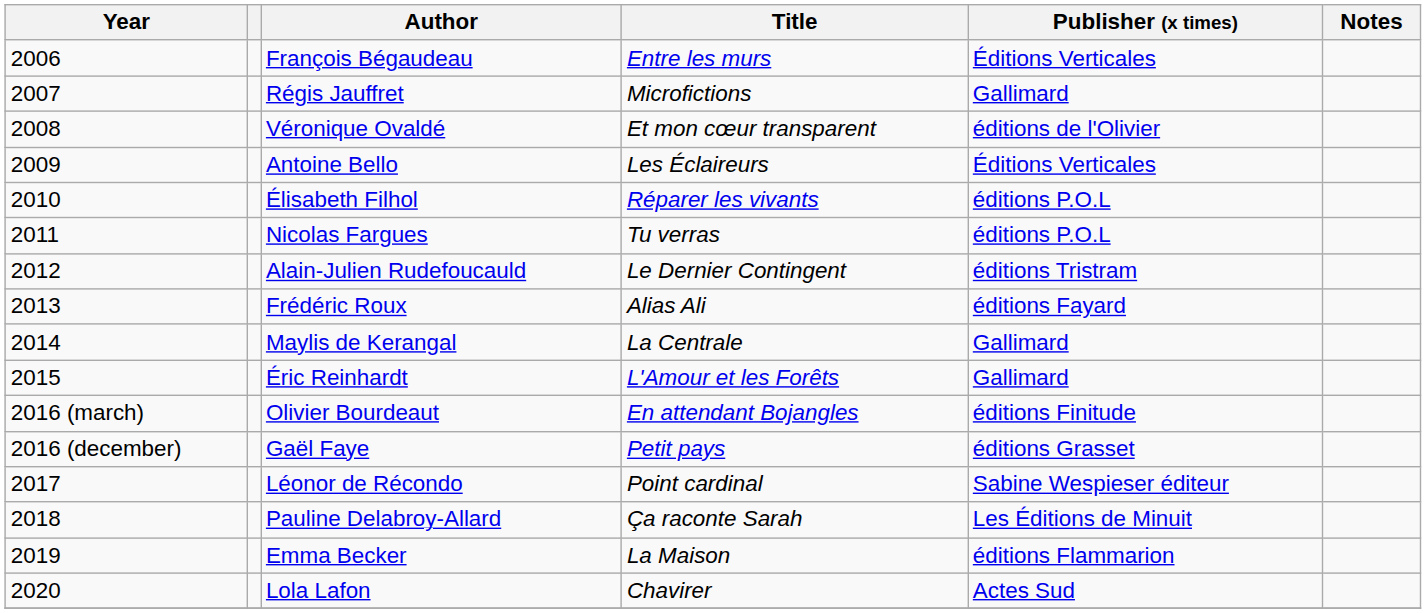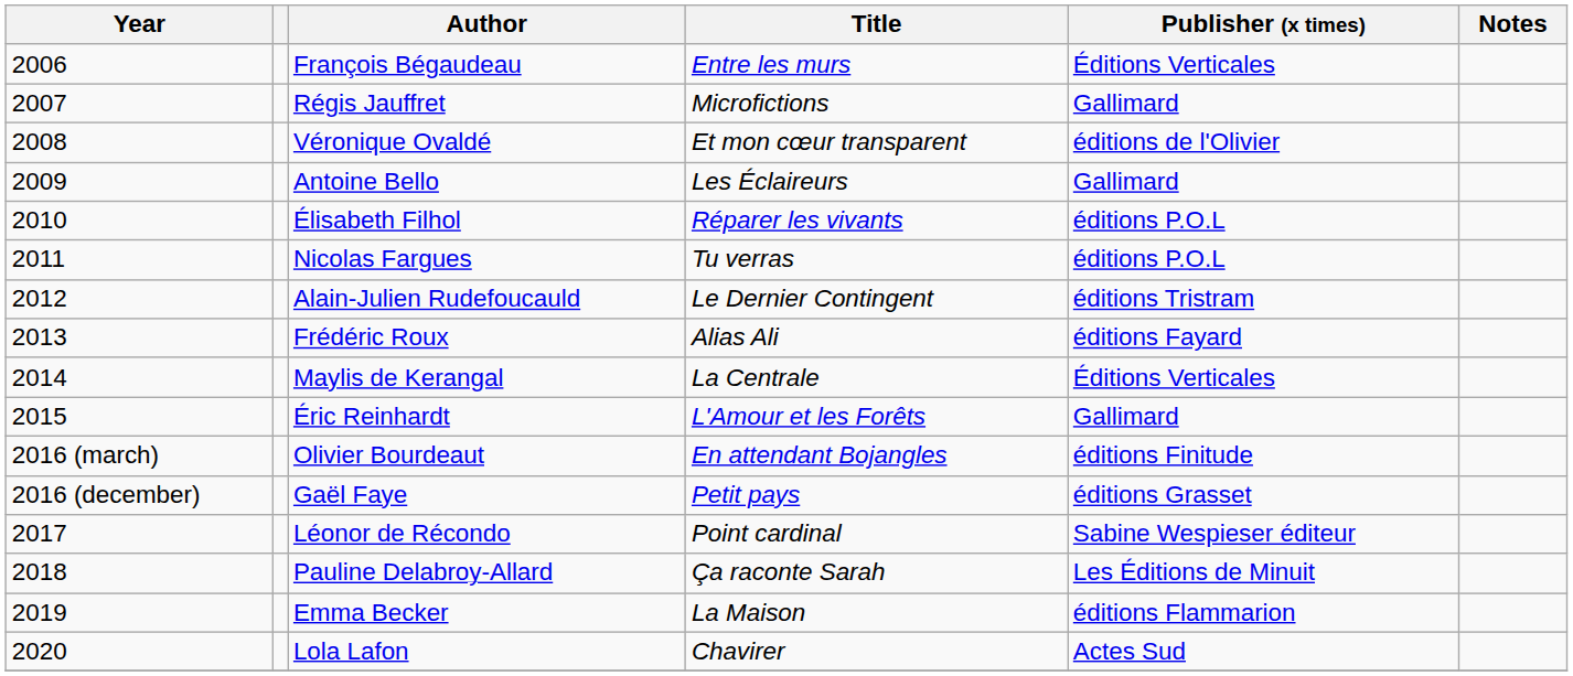 <table class="wikitable sortable" style="width:80%; margin:1em auto;">
 <tr>
 <th>Year</th>
 <th></th>
 <th>Author</th>
 <th>Title</th>
 <th>Publisher <small>(x times)</small></th>
 <th>Notes</th>
 </tr>
 <tr>
 <td>2006</td>
 <td></td>
 <td><a href='#'>François Bégaudeau</a></td>
 <td><em><a href='#'>Entre les murs</a></em></td>
 <td><a href='#'>Éditions Verticales</a></td>
 <td></td>
 </tr>
 <tr>
 <td>2007</td>
 <td></td>
 <td><a href='#'>Régis Jauffret</a></td>
 <td><em>Microfictions</em></td>
 <td><a href='#'>Gallimard</a></td>
 <td></td>
 </tr>
 <tr>
 <td>2008</td>
 <td></td>
 <td><a href='#'>Véronique Ovaldé</a></td>
 <td><em>Et mon cœur transparent</em></td>
 <td><a href='#'>éditions de l'Olivier</a></td>
 <td></td>
 </tr>
 <tr>
 <td>2009</td>
 <td></td>
 <td><a href='#'>Antoine Bello</a></td>
 <td><em>Les Éclaireurs</em></td>
-<td><a href='#'>Éditions Verticales</a></td>
+<td><a href='#'>Gallimard</a></td>
 <td></td>
 </tr>
 <tr>
 <td>2010</td>
 <td></td>
 <td><a href='#'>Élisabeth Filhol</a></td>
 <td><em><a href='#'>Réparer les vivants</a></em></td>
 <td><a href='#'>éditions P.O.L</a></td>
 <td></td>
 </tr>
 <tr>
 <td>2011</td>
 <td></td>
 <td><a href='#'>Nicolas Fargues</a></td>
 <td><em>Tu verras</em></td>
 <td><a href='#'>éditions P.O.L</a></td>
 <td></td>
 </tr>
 <tr>
 <td>2012</td>
 <td></td>
 <td><a href='#'>Alain-Julien Rudefoucauld</a></td>
 <td><em>Le Dernier Contingent</em></td>
 <td><a href='#'>éditions Tristram</a></td>
 <td></td>
 </tr>
 <tr>
 <td>2013</td>
 <td></td>
 <td><a href='#'>Frédéric Roux</a></td>
 <td><em>Alias Ali</em></td>
 <td><a href='#'>éditions Fayard</a></td>
 <td></td>
 </tr>
 <tr>
 <td>2014</td>
 <td></td>
 <td><a href='#'>Maylis de Kerangal</a></td>
 <td><em>La Centrale</em></td>
-<td><a href='#'>Gallimard</a></td>
+<td><a href='#'>Éditions Verticales</a></td>
 <td></td>
 </tr>
 <tr>
 <td>2015</td>
 <td></td>
 <td><a href='#'>Éric Reinhardt</a></td>
 <td><em><a href='#'>L'Amour et les Forêts</a></em></td>
 <td><a href='#'>Gallimard</a></td>
 <td></td>
 </tr>
 <tr>
 <td>2016 (march)</td>
 <td></td>
 <td><a href='#'>Olivier Bourdeaut</a></td>
 <td><em><a href='#'>En attendant Bojangles</a></em></td>
 <td><a href='#'>éditions Finitude</a></td>
 <td></td>
 </tr>
 <tr>
 <td>2016 (december)</td>
 <td></td>
 <td><a href='#'>Gaël Faye</a></td>
 <td><em><a href='#'>Petit pays</a></em></td>
 <td><a href='#'>éditions Grasset</a></td>
 <td></td>
 </tr>
 <tr>
 <td>2017</td>
 <td></td>
 <td><a href='#'>Léonor de Récondo</a></td>
 <td><em>Point cardinal</em></td>
 <td><a href='#'>Sabine Wespieser éditeur</a></td>
 <td></td>
 </tr>
 <tr>
 <td>2018</td>
 <td></td>
 <td><a href='#'>Pauline Delabroy-Allard</a></td>
 <td><em>Ça raconte Sarah</em></td>
 <td><a href='#'>Les Éditions de Minuit</a></td>
 <td></td>
 </tr>
 <tr>
 <td>2019</td>
 <td></td>
 <td><a href='#'>Emma Becker</a></td>
 <td><em>La Maison</em></td>
 <td><a href='#'>éditions Flammarion</a></td>
 <td></td>
 </tr>
 <tr>
 <td>2020</td>
 <td></td>
 <td><a href='#'>Lola Lafon</a></td>
 <td><em>Chavirer</em></td>
 <td><a href='#'>Actes Sud</a></td>
 <td></td>
 </tr>
 <tr>
 </tr>
 </table>
